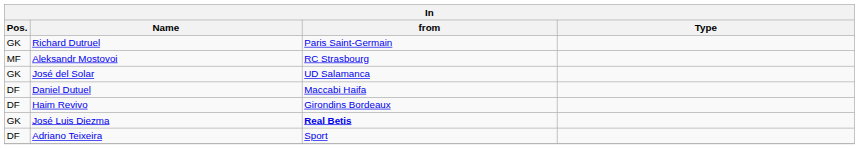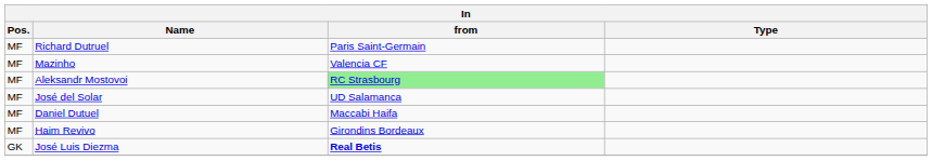 <table class="wikitable" style="font-size:90%;width:99%;">
 <tr>
 <th colspan="4">In</th>
 </tr>
 <tr>
 <th width=3%>Pos.</th>
 <th width=32%>Name</th>
 <th width=30%>from</th>
 <th width=35%>Type</th>
 </tr>
 <tr>
-<td>GK</td>
+<td>MF</td>
 <td><a href='#'>Richard Dutruel</a></td>
 <td><a href='#'>Paris Saint-Germain</a></td>
 <td></td>
 </tr>
 <tr>
 <td>MF</td>
-<td><a href='#'>Aleksandr Mostovoi</a></td>
-<td><a href='#'>RC Strasbourg</a></td>
+<td><a href='#'>Mazinho</a></td>
+<td><a href='#'>Valencia CF</a></td>
 <td></td>
 </tr>
 <tr>
-<td>GK</td>
+<td>MF</td>
+<td><a href='#'>Aleksandr Mostovoi</a></td>
+<td style="background: lightgreen;"><a href='#'>RC Strasbourg</a></td>
+<td></td>
+</tr>
+<tr>
+<td>MF</td>
 <td><a href='#'>José del Solar</a></td>
 <td><a href='#'>UD Salamanca</a></td>
 <td></td>
 </tr>
 <tr>
-<td>DF</td>
+<td>MF</td>
 <td><a href='#'>Daniel Dutuel</a></td>
 <td><a href='#'>Maccabi Haifa</a></td>
 <td></td>
 </tr>
 <tr>
-<td>DF</td>
+<td>MF</td>
 <td><a href='#'>Haim Revivo</a></td>
 <td><a href='#'>Girondins Bordeaux</a></td>
 <td></td>
 </tr>
 <tr>
 <td>GK</td>
 <td><a href='#'>José Luis Diezma</a></td>
 <td><strong><a href='#'>Real Betis</a></strong></td>
 <td></td>
 </tr>
 <tr>
-<td>DF</td>
-<td><a href='#'>Adriano Teixeira</a></td>
-<td><a href='#'>Sport</a></td>
-<td></td>
-</tr>
-<tr>
 </tr>
 </table>
